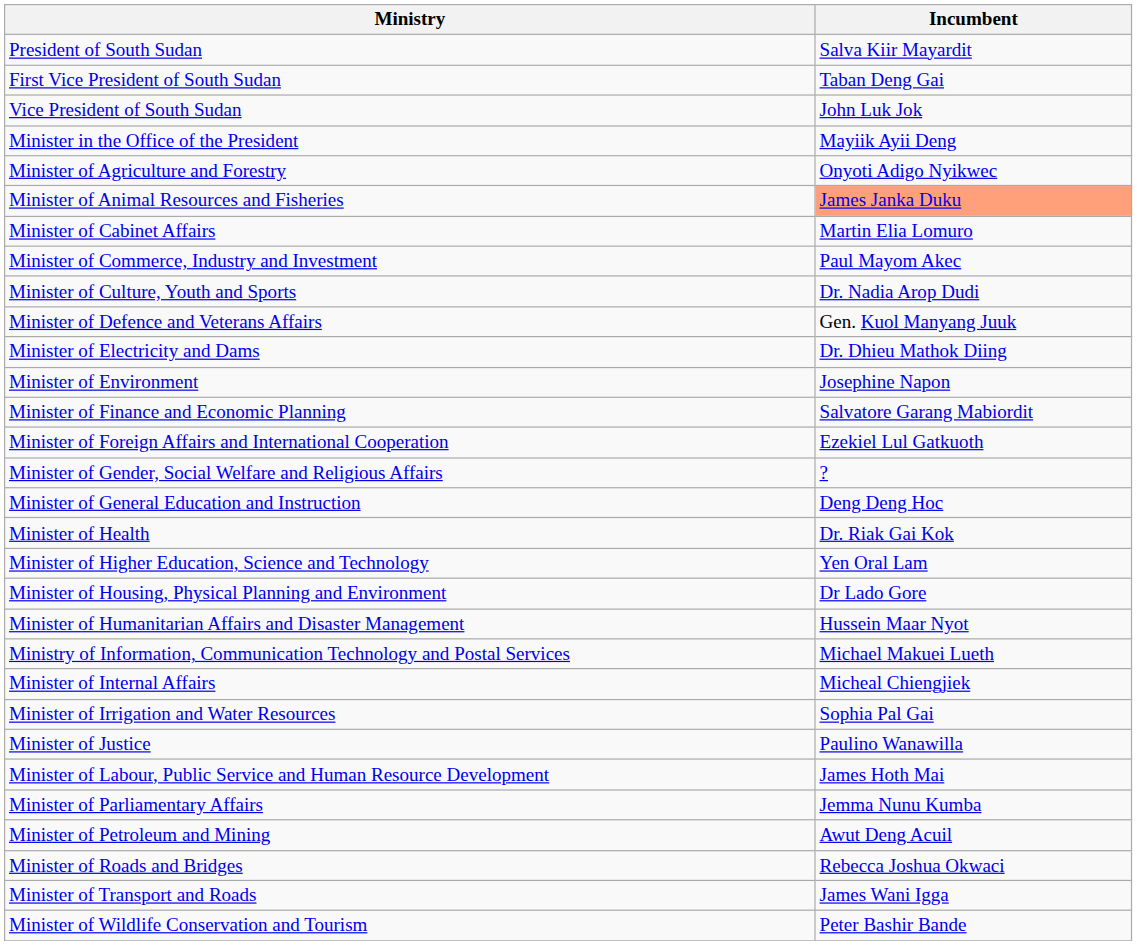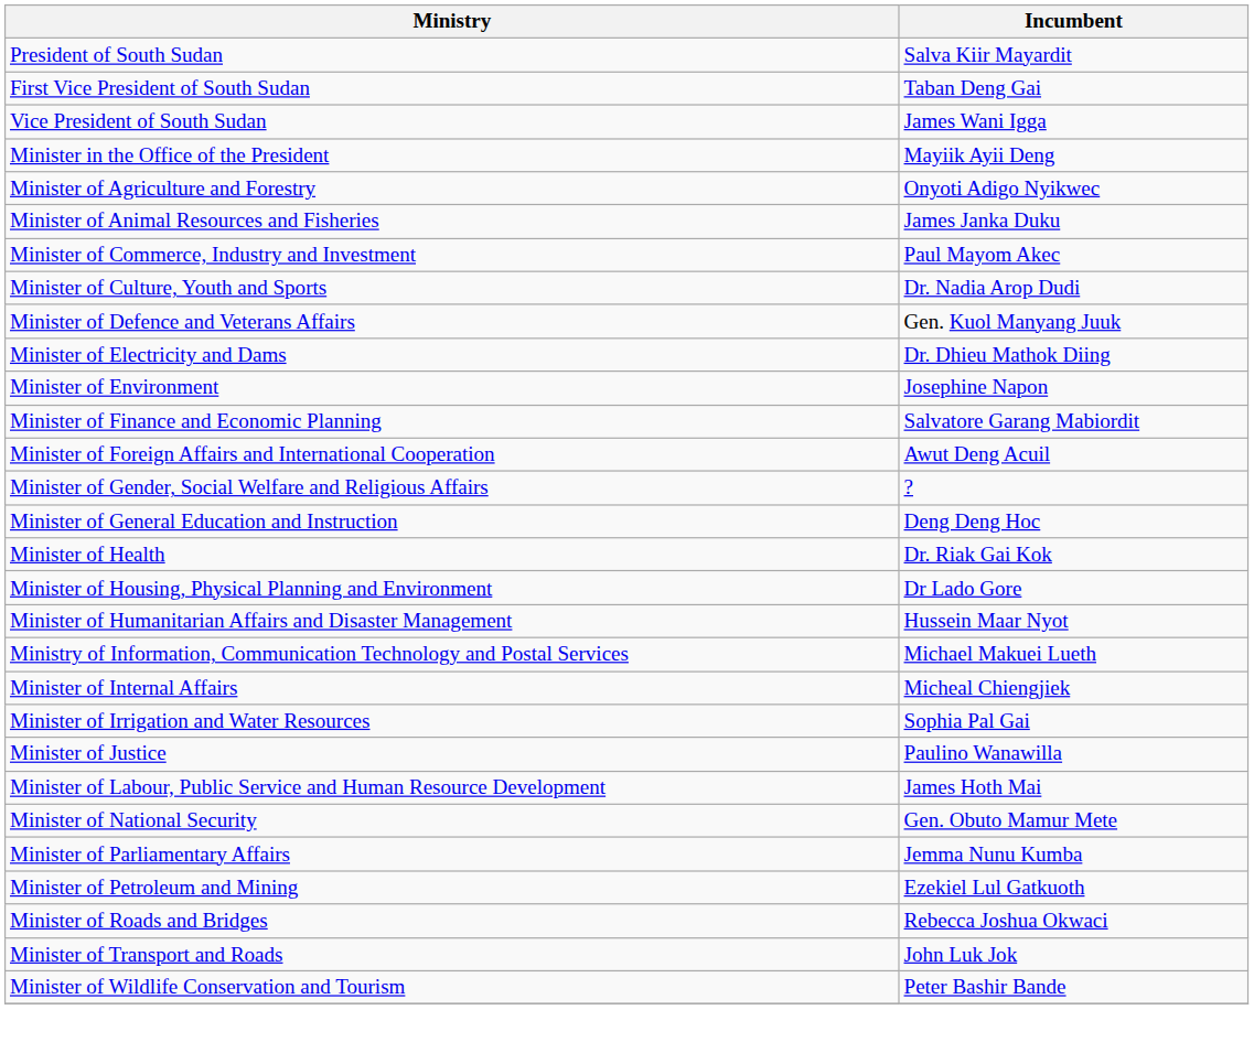 <table class="wikitable"; style="width:75%;">
 <tr>
 <th>Ministry</th>
 <th>Incumbent</th>
 </tr>
 <tr General Salva Kiir Mayardit>
 <td><a href='#'>President of South Sudan</a></td>
 <td><a href='#'>Salva Kiir Mayardit</a></td>
 </tr>
 <tr>
 <td><a href='#'>First Vice President of South Sudan</a></td>
 <td><a href='#'>Taban Deng Gai</a></td>
 </tr>
 <tr>
 <td><a href='#'>Vice President of South Sudan</a></td>
-<td><a href='#'>John Luk Jok</a></td>
+<td><a href='#'>James Wani Igga</a></td>
 </tr>
 <tr>
 <td><a href='#'>Minister in the Office of the President</a></td>
 <td><a href='#'>Mayiik Ayii Deng</a></td>
 </tr>
 <tr>
 <td><a href='#'>Minister of Agriculture and Forestry</a></td>
 <td><a href='#'>Onyoti Adigo Nyikwec</a></td>
 </tr>
 <tr>
 <td><a href='#'>Minister of Animal Resources and Fisheries</a></td>
-<td style="background: lightsalmon;"><a href='#'>James Janka Duku</a></td>
-</tr>
-<tr>
-<td><a href='#'>Minister of Cabinet Affairs</a></td>
-<td><a href='#'>Martin Elia Lomuro</a></td>
+<td><a href='#'>James Janka Duku</a></td>
 </tr>
 <tr>
 <td><a href='#'>Minister of Commerce, Industry and Investment</a></td>
 <td><a href='#'>Paul Mayom Akec</a></td>
 </tr>
 <tr>
 <td><a href='#'>Minister of Culture, Youth and Sports</a></td>
 <td><a href='#'>Dr. Nadia Arop Dudi</a></td>
 </tr>
 <tr>
 <td><a href='#'>Minister of Defence and Veterans Affairs</a></td>
 <td>Gen. <a href='#'>Kuol Manyang Juuk</a></td>
 </tr>
 <tr>
 <td><a href='#'>Minister of Electricity and Dams</a></td>
 <td><a href='#'>Dr. Dhieu Mathok Diing</a></td>
 </tr>
 <tr>
 <td><a href='#'>Minister of Environment</a></td>
 <td><a href='#'>Josephine Napon</a></td>
 </tr>
 <tr>
 <td><a href='#'>Minister of Finance and Economic Planning</a></td>
 <td><a href='#'>Salvatore Garang Mabiordit</a></td>
 </tr>
 <tr>
 <td><a href='#'>Minister of Foreign Affairs and International Cooperation</a></td>
-<td><a href='#'>Ezekiel Lul Gatkuoth</a></td>
+<td><a href='#'>Awut Deng Acuil</a></td>
 </tr>
 <tr>
 <td><a href='#'>Minister of Gender, Social Welfare and Religious Affairs</a></td>
 <td><a href='#'>?</a></td>
 </tr>
 <tr>
 <td><a href='#'>Minister of General Education and Instruction</a></td>
 <td><a href='#'>Deng Deng Hoc</a></td>
 </tr>
 <tr>
 <td><a href='#'>Minister of Health</a></td>
 <td><a href='#'>Dr. Riak Gai Kok</a></td>
-</tr>
-<tr>
-<td><a href='#'>Minister of Higher Education, Science and Technology</a></td>
-<td><a href='#'>Yen Oral Lam</a></td>
 </tr>
 <tr>
 <td><a href='#'>Minister of Housing, Physical Planning and Environment</a></td>
 <td><a href='#'>Dr Lado Gore</a></td>
 </tr>
 <tr>
 <td><a href='#'>Minister of Humanitarian Affairs and Disaster Management</a></td>
 <td><a href='#'>Hussein Maar Nyot</a></td>
 </tr>
 <tr>
 <td><a href='#'>Ministry of Information, Communication Technology and Postal Services</a></td>
 <td><a href='#'>Michael Makuei Lueth</a></td>
 </tr>
 <tr>
 <td><a href='#'>Minister of Internal Affairs</a></td>
 <td><a href='#'>Micheal Chiengjiek</a></td>
 </tr>
 <tr>
 <td><a href='#'>Minister of Irrigation and Water Resources</a></td>
 <td><a href='#'>Sophia Pal Gai</a></td>
 </tr>
 <tr>
 <td><a href='#'>Minister of Justice</a></td>
 <td><a href='#'>Paulino Wanawilla</a></td>
 </tr>
 <tr>
 <td><a href='#'>Minister of Labour, Public Service and Human Resource Development</a></td>
 <td><a href='#'>James Hoth Mai</a></td>
 </tr>
 <tr>
+<td><a href='#'>Minister of National Security</a></td>
+<td><a href='#'>Gen. Obuto Mamur Mete</a></td>
+</tr>
+<tr>
 <td><a href='#'>Minister of Parliamentary Affairs</a></td>
 <td><a href='#'>Jemma Nunu Kumba</a></td>
 </tr>
 <tr>
 <td><a href='#'>Minister of Petroleum and Mining</a></td>
-<td><a href='#'>Awut Deng Acuil</a></td>
+<td><a href='#'>Ezekiel Lul Gatkuoth</a></td>
 </tr>
 <tr>
 <td><a href='#'>Minister of Roads and Bridges</a></td>
 <td><a href='#'>Rebecca Joshua Okwaci</a></td>
 </tr>
 <tr>
 <td><a href='#'>Minister of Transport and Roads</a></td>
-<td><a href='#'>James Wani Igga</a></td>
+<td><a href='#'>John Luk Jok</a></td>
 </tr>
 <tr>
 <td><a href='#'>Minister of Wildlife Conservation and Tourism</a></td>
 <td><a href='#'>Peter Bashir Bande</a></td>
 </tr>
 <tr>
 </tr>
 </table>
